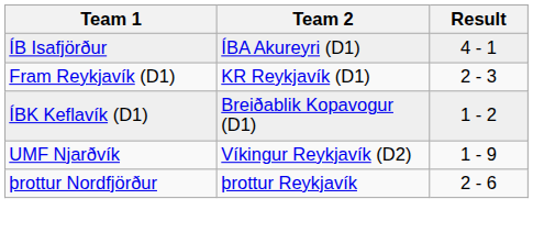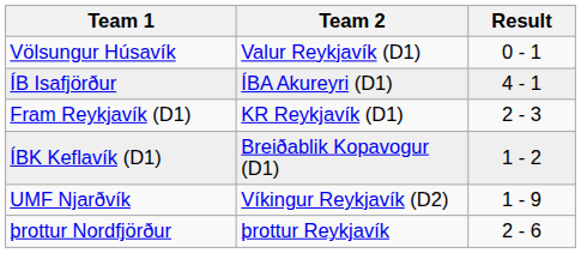 <table class="wikitable">
 <tr>
 <th width="180">Team 1</th>
 <th width="180">Team 2</th>
 <th width="80">Result</th>
+</tr>
+<tr>
+<td><a href='#'>Völsungur Húsavík</a></td>
+<td><a href='#'>Valur Reykjavík</a> (D1)</td>
+<td align="center">0 - 1</td>
 </tr>
 <tr style="background:#EFEFEF">
 <td><a href='#'>ÍB Isafjörður</a></td>
 <td><a href='#'>ÍBA Akureyri</a> (D1)</td>
 <td align="center">4 - 1</td>
 </tr>
 <tr>
 <td><a href='#'>Fram Reykjavík</a> (D1)</td>
 <td><a href='#'>KR Reykjavík</a> (D1)</td>
 <td align="center">2 - 3</td>
 </tr>
 <tr style="background:#EFEFEF">
 <td><a href='#'>ÍBK Keflavík</a> (D1)</td>
 <td><a href='#'>Breiðablik Kopavogur</a> (D1)</td>
 <td align="center">1 - 2</td>
 </tr>
 <tr>
 <td><a href='#'>UMF Njarðvík</a></td>
 <td><a href='#'>Víkingur Reykjavík</a> (D2)</td>
 <td align="center">1 - 9</td>
 </tr>
 <tr>
 <td><a href='#'>þrottur Nordfjörður</a></td>
 <td><a href='#'>þrottur Reykjavík</a></td>
 <td align="center">2 - 6</td>
 </tr>
 </table>
